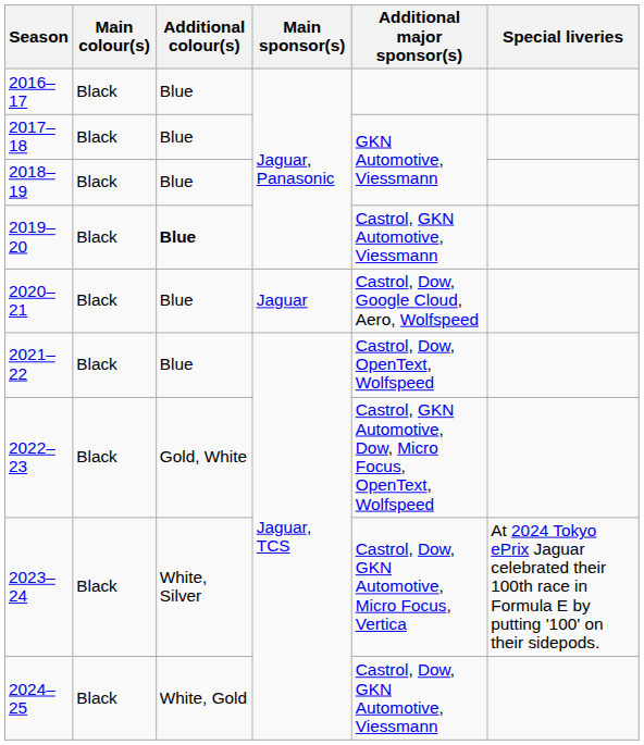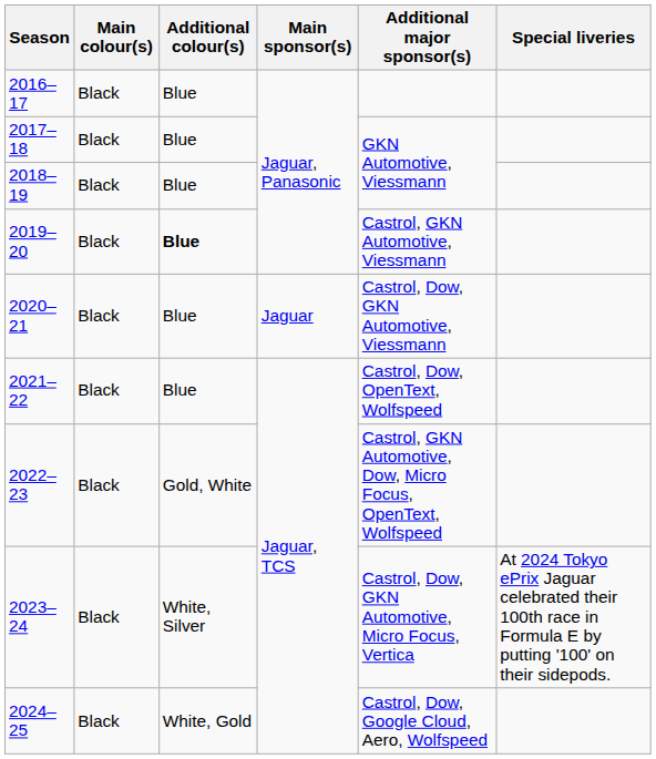 <table class="wikitable">
 <tr>
 <th>Season</th>
 <th>Main colour(s)</th>
 <th>Additional colour(s)</th>
 <th>Main sponsor(s)</th>
 <th>Additional major sponsor(s)</th>
 <th>Special liveries</th>
 </tr>
 <tr>
 <td><a href='#'>2016–17</a></td>
 <td>Black</td>
 <td>Blue</td>
 <td rowspan="4"><a href='#'>Jaguar</a>, <a href='#'>Panasonic</a></td>
 <td></td>
 <td></td>
 </tr>
 <tr>
 <td><a href='#'>2017–18</a></td>
 <td>Black</td>
 <td>Blue</td>
 <td rowspan="2"><a href='#'>GKN Automotive</a>, <a href='#'>Viessmann</a></td>
 <td></td>
 </tr>
 <tr>
 <td><a href='#'>2018–19</a></td>
 <td>Black</td>
 <td>Blue</td>
 <td></td>
 </tr>
 <tr>
 <td><a href='#'>2019–20</a></td>
 <td>Black</td>
 <td><strong>Blue</strong></td>
 <td><a href='#'>Castrol</a>, <a href='#'>GKN Automotive</a>, <a href='#'>Viessmann</a></td>
 <td></td>
 </tr>
 <tr>
 <td><a href='#'>2020–21</a></td>
 <td>Black</td>
 <td>Blue</td>
 <td><a href='#'>Jaguar</a></td>
-<td><a href='#'>Castrol</a>, <a href='#'>Dow</a>, <a href='#'>Google Cloud</a>, Aero, <a href='#'>Wolfspeed</a></td>
+<td><a href='#'>Castrol</a>, <a href='#'>Dow</a>, <a href='#'>GKN Automotive</a>, <a href='#'>Viessmann</a></td>
 <td></td>
 </tr>
 <tr>
 <td><a href='#'>2021–22</a></td>
 <td>Black</td>
 <td>Blue</td>
 <td rowspan="4"><a href='#'>Jaguar</a>, <a href='#'>TCS</a></td>
 <td><a href='#'>Castrol</a>, <a href='#'>Dow</a>, <a href='#'>OpenText</a>, <a href='#'>Wolfspeed</a></td>
 <td></td>
 </tr>
 <tr>
 <td><a href='#'>2022–23</a></td>
 <td>Black</td>
 <td>Gold, White</td>
 <td><a href='#'>Castrol</a>, <a href='#'>GKN Automotive</a>, <a href='#'>Dow</a>, <a href='#'>Micro Focus</a>, <a href='#'>OpenText</a>, <a href='#'>Wolfspeed</a></td>
 <td></td>
 </tr>
 <tr>
 <td><a href='#'>2023–24</a></td>
 <td>Black</td>
 <td>White, Silver</td>
 <td><a href='#'>Castrol</a>, <a href='#'>Dow</a>, <a href='#'>GKN Automotive</a>, <a href='#'>Micro Focus</a>, <a href='#'>Vertica</a></td>
 <td>At <a href='#'>2024 Tokyo ePrix</a> Jaguar celebrated their 100th race in Formula E by putting '100' on their sidepods.</td>
 </tr>
 <tr>
 <td><a href='#'>2024–25</a></td>
 <td>Black</td>
 <td>White, Gold</td>
-<td><a href='#'>Castrol</a>, <a href='#'>Dow</a>, <a href='#'>GKN Automotive</a>, <a href='#'>Viessmann</a></td>
+<td><a href='#'>Castrol</a>, <a href='#'>Dow</a>, <a href='#'>Google Cloud</a>, Aero, <a href='#'>Wolfspeed</a></td>
 <td></td>
 </tr>
 </table>
